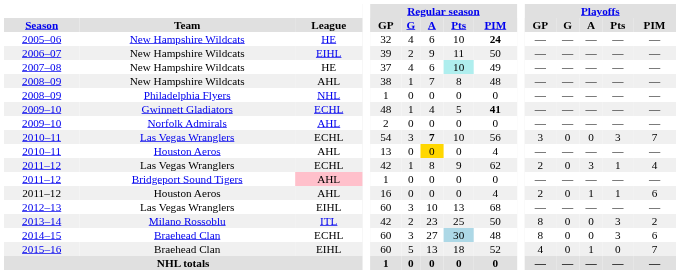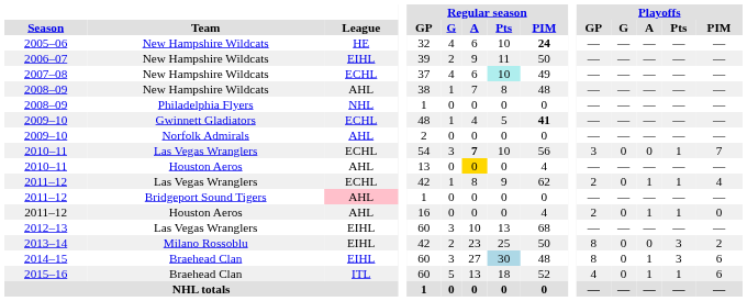 <table border="0" cellpadding="1" cellspacing="0" style="text-align:center; width:60em;">
 <tr style="background:#e0e0e0;">
 <th colspan="3"  bgcolor="#ffffff"> </th>
 <th rowspan="99" bgcolor="#ffffff"> </th>
 <th colspan="5"><a href='#'>Regular season</a></th>
 <th rowspan="99" bgcolor="#ffffff"> </th>
 <th colspan="5"><a href='#'>Playoffs</a></th>
 </tr>
 <tr style="background:#e0e0e0;">
 <th><a href='#'>Season</a></th>
 <th>Team</th>
 <th>League</th>
 <th>GP</th>
 <th><a href='#'>G</a></th>
 <th><a href='#'>A</a></th>
 <th><a href='#'>Pts</a></th>
 <th><a href='#'>PIM</a></th>
 <th>GP</th>
 <th>G</th>
 <th>A</th>
 <th>Pts</th>
 <th>PIM</th>
 </tr>
 <tr ALIGN="center">
 <td><a href='#'>2005–06</a></td>
 <td><a href='#'>New Hampshire Wildcats</a></td>
 <td><a href='#'>HE</a></td>
 <td>32</td>
 <td>4</td>
 <td>6</td>
 <td>10</td>
 <td><strong>24</strong></td>
 <td>—</td>
 <td>—</td>
 <td>—</td>
 <td>—</td>
 <td>—</td>
 </tr>
 <tr ALIGN="center" bgcolor="#f0f0f0">
 <td><a href='#'>2006–07</a></td>
 <td>New Hampshire Wildcats</td>
 <td><a href='#'>EIHL</a></td>
 <td>39</td>
 <td>2</td>
 <td>9</td>
 <td>11</td>
 <td>50</td>
 <td>—</td>
 <td>—</td>
 <td>—</td>
 <td>—</td>
 <td>—</td>
 </tr>
 <tr ALIGN="center">
 <td><a href='#'>2007–08</a></td>
 <td>New Hampshire Wildcats</td>
-<td>HE</td>
+<td><a href='#'>ECHL</a></td>
 <td>37</td>
 <td>4</td>
 <td>6</td>
 <td style="background: paleturquoise;">10</td>
 <td>49</td>
 <td>—</td>
 <td>—</td>
 <td>—</td>
 <td>—</td>
 <td>—</td>
 </tr>
 <tr ALIGN="center" bgcolor="#f0f0f0">
 <td><a href='#'>2008–09</a></td>
 <td>New Hampshire Wildcats</td>
 <td>AHL</td>
 <td>38</td>
 <td>1</td>
 <td>7</td>
 <td>8</td>
 <td>48</td>
 <td>—</td>
 <td>—</td>
 <td>—</td>
 <td>—</td>
 <td>—</td>
 </tr>
 <tr ALIGN="center">
 <td><a href='#'>2008–09</a></td>
 <td><a href='#'>Philadelphia Flyers</a></td>
 <td><a href='#'>NHL</a></td>
 <td>1</td>
 <td>0</td>
 <td>0</td>
 <td>0</td>
 <td>0</td>
 <td>—</td>
 <td>—</td>
 <td>—</td>
 <td>—</td>
 <td>—</td>
 </tr>
 <tr ALIGN="center" bgcolor="#f0f0f0">
 <td><a href='#'>2009–10</a></td>
 <td><a href='#'>Gwinnett Gladiators</a></td>
 <td><a href='#'>ECHL</a></td>
 <td>48</td>
 <td>1</td>
 <td>4</td>
 <td>5</td>
 <td><strong>41</strong></td>
 <td>—</td>
 <td>—</td>
 <td>—</td>
 <td>—</td>
 <td>—</td>
 </tr>
 <tr ALIGN="center">
 <td><a href='#'>2009–10</a></td>
 <td><a href='#'>Norfolk Admirals</a></td>
 <td><a href='#'>AHL</a></td>
 <td>2</td>
 <td>0</td>
 <td>0</td>
 <td>0</td>
 <td>0</td>
 <td>—</td>
 <td>—</td>
 <td>—</td>
 <td>—</td>
 <td>—</td>
 </tr>
 <tr ALIGN="center" bgcolor="#f0f0f0">
 <td><a href='#'>2010–11</a></td>
 <td><a href='#'>Las Vegas Wranglers</a></td>
 <td>ECHL</td>
 <td>54</td>
 <td>3</td>
 <td><strong>7</strong></td>
 <td>10</td>
 <td>56</td>
 <td>3</td>
 <td>0</td>
 <td>0</td>
-<td>3</td>
+<td>1</td>
 <td>7<br></td>
 </tr>
 <tr ALIGN="center">
 <td><a href='#'>2010–11</a></td>
 <td><a href='#'>Houston Aeros</a></td>
 <td>AHL</td>
 <td>13</td>
 <td>0</td>
 <td style="background: gold;">0</td>
 <td>0</td>
 <td>4</td>
 <td>—</td>
 <td>—</td>
 <td>—</td>
 <td>—</td>
 <td>—</td>
 </tr>
 <tr ALIGN="center" bgcolor="#f0f0f0">
 <td><a href='#'>2011–12</a></td>
 <td>Las Vegas Wranglers</td>
 <td>ECHL</td>
 <td>42</td>
 <td>1</td>
 <td>8</td>
 <td>9</td>
 <td>62</td>
 <td>2</td>
 <td>0</td>
-<td>3</td>
+<td>1</td>
 <td>1</td>
 <td>4</td>
 </tr>
 <tr ALIGN="center">
 <td><a href='#'>2011–12</a></td>
 <td><a href='#'>Bridgeport Sound Tigers</a></td>
 <td style="background: pink;">AHL</td>
 <td>1</td>
 <td>0</td>
 <td>0</td>
 <td>0</td>
 <td>0</td>
 <td>—</td>
 <td>—</td>
 <td>—</td>
 <td>—</td>
 <td>—</td>
 </tr>
 <tr ALIGN="center" bgcolor="#f0f0f0">
 <td>2011–12</td>
 <td>Houston Aeros</td>
 <td>AHL</td>
 <td>16</td>
 <td>0</td>
 <td>0</td>
 <td>0</td>
 <td>4</td>
 <td>2</td>
 <td>0</td>
 <td>1</td>
 <td>1</td>
-<td>6</td>
+<td>0</td>
 </tr>
 <tr ALIGN="center">
 <td><a href='#'>2012–13</a></td>
 <td>Las Vegas Wranglers</td>
 <td>EIHL</td>
 <td>60</td>
 <td>3</td>
 <td>10</td>
 <td>13</td>
 <td>68</td>
 <td>—</td>
 <td>—</td>
 <td>—</td>
 <td>—</td>
 <td>—</td>
 </tr>
 <tr ALIGN="center" bgcolor="#f0f0f0">
 <td><a href='#'>2013–14</a></td>
 <td><a href='#'>Milano Rossoblu</a></td>
-<td><a href='#'>ITL</a></td>
+<td>EIHL</td>
 <td>42</td>
 <td>2</td>
 <td>23</td>
 <td>25</td>
 <td>50</td>
 <td>8</td>
 <td>0</td>
 <td>0</td>
 <td>3</td>
 <td>2</td>
 </tr>
 <tr ALIGN="center">
 <td><a href='#'>2014–15</a></td>
 <td><a href='#'>Braehead Clan</a></td>
-<td>ECHL</td>
+<td><a href='#'>EIHL</a></td>
 <td>60</td>
 <td>3</td>
 <td>27</td>
 <td style="background: lightblue;">30</td>
 <td>48</td>
 <td>8</td>
 <td>0</td>
-<td>0</td>
+<td>1</td>
 <td>3</td>
 <td>6</td>
 </tr>
 <tr ALIGN="center" bgcolor="#f0f0f0">
 <td><a href='#'>2015–16</a></td>
 <td>Braehead Clan</td>
-<td>EIHL</td>
+<td><a href='#'>ITL</a></td>
 <td>60</td>
 <td>5</td>
 <td>13</td>
 <td>18</td>
 <td>52</td>
 <td>4</td>
 <td>0</td>
 <td>1</td>
-<td>0</td>
-<td>7<br></td>
+<td>1</td>
+<td>6</td>
 </tr>
 <tr ALIGN="center" bgcolor="#e0e0e0">
 <th colspan="3">NHL totals</th>
 <th>1</th>
 <th>0</th>
 <th>0</th>
 <th>0</th>
 <th>0</th>
 <th>—</th>
 <th>—</th>
 <th>—</th>
 <th>—</th>
 <th>—</th>
 </tr>
 </table>
